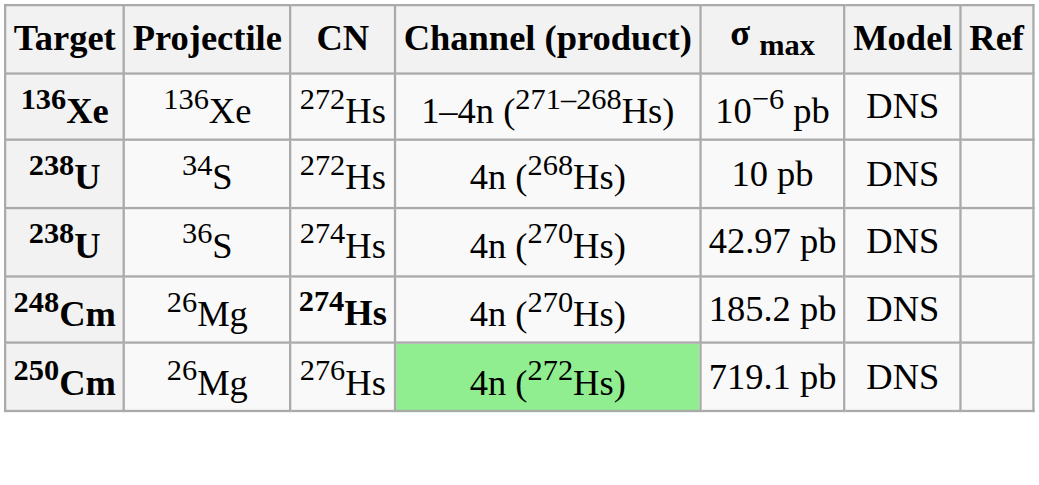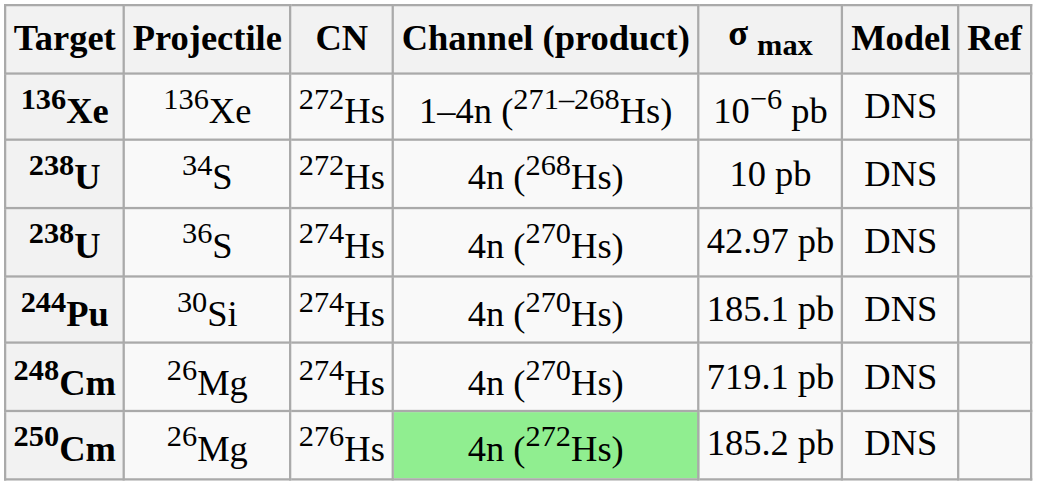 <table class="wikitable"  style="text-align:center">
 <tr>
 <th>Target</th>
 <th>Projectile</th>
 <th>CN</th>
 <th>Channel (product)</th>
 <th>σ <sub>max</sub></th>
 <th>Model</th>
 <th>Ref</th>
 </tr>
 <tr>
 <th><sup>136</sup>Xe</th>
 <td><sup>136</sup>Xe</td>
 <td><sup>272</sup>Hs</td>
 <td>1–4n (<sup>271–268</sup>Hs)</td>
 <td>10<sup>−6</sup> pb</td>
 <td>DNS</td>
 <td></td>
 </tr>
 <tr>
 <th><sup>238</sup>U</th>
 <td><sup>34</sup>S</td>
 <td><sup>272</sup>Hs</td>
 <td>4n (<sup>268</sup>Hs)</td>
 <td>10 pb</td>
 <td>DNS</td>
 <td></td>
 </tr>
 <tr>
 <th><sup>238</sup>U</th>
 <td><sup>36</sup>S</td>
 <td><sup>274</sup>Hs</td>
 <td>4n (<sup>270</sup>Hs)</td>
 <td>42.97 pb</td>
 <td>DNS</td>
 <td></td>
 </tr>
 <tr>
+<th><sup>244</sup>Pu</th>
+<td><sup>30</sup>Si</td>
+<td><sup>274</sup>Hs</td>
+<td>4n (<sup>270</sup>Hs)</td>
+<td>185.1 pb</td>
+<td>DNS</td>
+<td></td>
+</tr>
+<tr>
 <th><sup>248</sup>Cm</th>
 <td><sup>26</sup>Mg</td>
-<td><strong><sup>274</sup>Hs</strong></td>
+<td><sup>274</sup>Hs</td>
 <td>4n (<sup>270</sup>Hs)</td>
-<td>185.2 pb</td>
+<td>719.1 pb</td>
 <td>DNS</td>
 <td></td>
 </tr>
 <tr>
 <th><sup>250</sup>Cm</th>
 <td><sup>26</sup>Mg</td>
 <td><sup>276</sup>Hs</td>
 <td style="background: lightgreen;">4n (<sup>272</sup>Hs)</td>
-<td>719.1 pb</td>
+<td>185.2 pb</td>
 <td>DNS</td>
 <td></td>
 </tr>
 </table>
